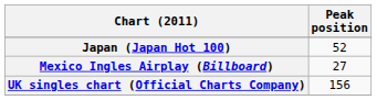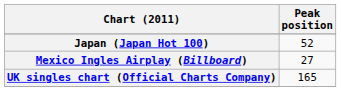 <table class="wikitable sortable plainrowheaders" style="text-align:center">
 <tr>
 <th scope="col">Chart (2011)</th>
 <th scope="col">Peak<br>position</th>
 </tr>
 <tr>
 </tr>
 <tr>
 </tr>
 <tr>
 <th scope="row">Japan (<a href='#'>Japan Hot 100</a>)</th>
 <td>52</td>
 </tr>
 <tr>
 <th scope="row"><a href='#'>Mexico Ingles Airplay</a> (<em><a href='#'>Billboard</a></em>)</th>
 <td>27</td>
 </tr>
 <tr>
 <th scope="row"><a href='#'>UK singles chart</a> (<a href='#'>Official Charts Company</a>)</th>
-<td align="center">156</td>
+<td align="center">165</td>
 </tr>
 <tr>
 </tr>
 <tr>
 </tr>
 <tr>
 </tr>
 <tr>
 </tr>
 </table>
